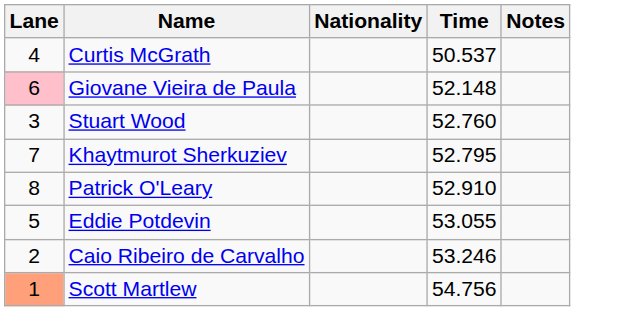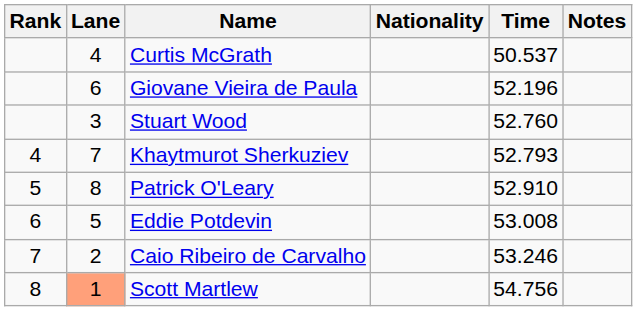 <table class="wikitable" style="text-align:center;">
 <tr>
+<th>Rank</th>
 <th>Lane</th>
 <th>Name</th>
 <th>Nationality</th>
 <th>Time</th>
 <th>Notes</th>
 </tr>
 <tr>
+<td></td>
 <td>4</td>
 <td align=left><a href='#'>Curtis McGrath</a></td>
 <td align=left></td>
 <td>50.537</td>
 <td></td>
 </tr>
 <tr>
-<td style="background: pink;">6</td>
+<td></td>
+<td>6</td>
 <td align=left><a href='#'>Giovane Vieira de Paula</a></td>
 <td align=left></td>
-<td>52.148</td>
+<td>52.196</td>
 <td></td>
 </tr>
 <tr>
+<td></td>
 <td>3</td>
 <td align=left><a href='#'>Stuart Wood</a></td>
 <td align=left></td>
 <td>52.760</td>
 <td></td>
 </tr>
 <tr>
+<td>4</td>
 <td>7</td>
 <td align=left><a href='#'>Khaytmurot Sherkuziev</a></td>
 <td align=left></td>
-<td>52.795</td>
+<td>52.793</td>
 <td></td>
 </tr>
 <tr>
+<td>5</td>
 <td>8</td>
 <td align=left><a href='#'>Patrick O'Leary</a></td>
 <td align=left></td>
 <td>52.910</td>
 <td></td>
 </tr>
 <tr>
+<td>6</td>
 <td>5</td>
 <td align=left><a href='#'>Eddie Potdevin</a></td>
 <td align=left></td>
-<td>53.055</td>
+<td>53.008</td>
 <td></td>
 </tr>
 <tr>
+<td>7</td>
 <td>2</td>
 <td align=left><a href='#'>Caio Ribeiro de Carvalho</a></td>
 <td align=left></td>
 <td>53.246</td>
 <td></td>
 </tr>
 <tr>
+<td>8</td>
 <td style="background: lightsalmon;">1</td>
 <td align=left><a href='#'>Scott Martlew</a></td>
 <td align=left></td>
 <td>54.756</td>
 <td></td>
 </tr>
 </table>
